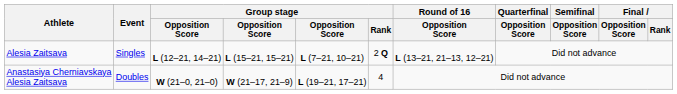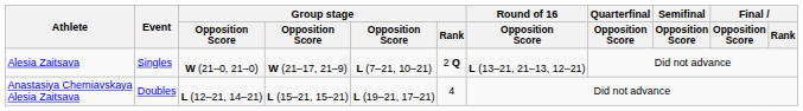 <table class="wikitable" style="font-size:90%">
 <tr>
 <th rowspan=2>Athlete</th>
 <th rowspan=2>Event</th>
 <th colspan=4>Group stage</th>
 <th>Round of 16</th>
 <th>Quarterfinal</th>
 <th>Semifinal</th>
 <th colspan=2>Final / </th>
 </tr>
 <tr style="font-size:95%">
 <th>Opposition<br>Score</th>
 <th>Opposition<br>Score</th>
 <th>Opposition<br>Score</th>
 <th>Rank</th>
 <th>Opposition<br>Score</th>
 <th>Opposition<br>Score</th>
 <th>Opposition<br>Score</th>
 <th>Opposition<br>Score</th>
 <th>Rank</th>
 </tr>
 <tr align=center>
 <td align=left><a href='#'>Alesia Zaitsava</a></td>
 <td align=left><a href='#'>Singles</a></td>
-<td><br><strong>L</strong> (12–21, 14–21)</td>
-<td><br><strong>L</strong> (15–21, 15–21)</td>
+<td><br><strong>W</strong> (21–0, 21–0) </td>
+<td><br><strong>W</strong> (21–17, 21–9)</td>
 <td><br><strong>L</strong> (7–21, 10–21)</td>
 <td>2 <strong>Q</strong></td>
 <td><br><strong>L</strong> (13–21, 21–13, 12–21)</td>
 <td colspan="4">Did not advance</td>
 </tr>
 <tr align=center>
 <td align=left><a href='#'>Anastasiya Cherniavskaya</a><br><a href='#'>Alesia Zaitsava</a></td>
 <td align=left><a href='#'>Doubles</a></td>
-<td><br><strong>W</strong> (21–0, 21–0) </td>
-<td><br><strong>W</strong> (21–17, 21–9)</td>
+<td><br><strong>L</strong> (12–21, 14–21)</td>
+<td><br><strong>L</strong> (15–21, 15–21)</td>
 <td><br><strong>L</strong> (19–21, 17–21)</td>
 <td>4</td>
 <td colspan="5">Did not advance</td>
 </tr>
 </table>
